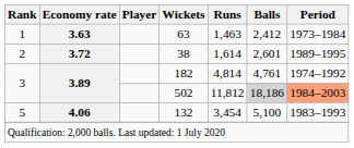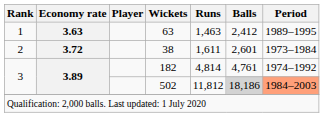 <table class="wikitable plainrowheaders sortable">
 <tr>
 <th scope=col>Rank</th>
 <th scope=col>Economy rate</th>
 <th scope=col>Player</th>
 <th scope=col>Wickets</th>
 <th scope=col>Runs</th>
 <th scope=col>Balls</th>
 <th scope=col>Period</th>
 </tr>
 <tr>
 <td align=center>1</td>
 <th scope=row style=text-align:center;>3.63</th>
 <td></td>
 <td align=center>63</td>
 <td align=center>1,463</td>
 <td align=center>2,412</td>
-<td>1973–1984</td>
+<td>1989–1995</td>
 </tr>
 <tr>
 <td align=center>2</td>
 <th scope=row style=text-align:center;>3.72</th>
 <td></td>
 <td align=center>38</td>
-<td align=center>1,614</td>
+<td align=center>1,611</td>
 <td align=center>2,601</td>
-<td>1989–1995</td>
+<td>1973–1984</td>
 </tr>
 <tr>
 <td align=center rowspan=2>3</td>
 <th scope=row style=text-align:center; rowspan=2>3.89</th>
 <td></td>
 <td align=center>182</td>
 <td align=center>4,814</td>
 <td align=center>4,761</td>
 <td>1974–1992</td>
 </tr>
 <tr>
 <td></td>
 <td align=center>502</td>
 <td align=center>11,812</td>
 <td align=center style="background: lightgrey;">18,186</td>
 <td style="background: lightsalmon;">1984–2003</td>
 </tr>
 <tr>
-<td align=center>5</td>
-<th scope=row style=text-align:center;>4.06</th>
-<td></td>
-<td align=center>132</td>
-<td align=center>3,454</td>
-<td align=center>5,100</td>
-<td>1983–1993</td>
-</tr>
-<tr>
 </tr>
 <tr class=sortbottom>
 <td colspan=7><small>Qualification: 2,000 balls. Last updated: 1 July 2020</small></td>
 </tr>
 </table>
